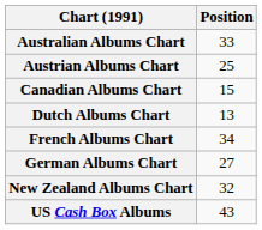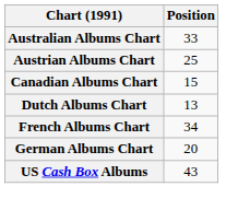 <table class="wikitable sortable plainrowheaders" style="text-align:center;">
 <tr>
 <th scope="column">Chart (1991)</th>
 <th scope="column">Position</th>
 </tr>
 <tr>
 <th scope="row">Australian Albums Chart</th>
 <td>33</td>
 </tr>
 <tr>
 <th scope="row">Austrian Albums Chart</th>
 <td>25</td>
 </tr>
 <tr>
 <th scope="row">Canadian Albums Chart</th>
 <td>15</td>
 </tr>
 <tr>
 <th scope="row">Dutch Albums Chart</th>
 <td>13</td>
 </tr>
 <tr>
 <th scope="row">French Albums Chart</th>
 <td>34</td>
 </tr>
 <tr>
 <th scope="row">German Albums Chart</th>
-<td>27</td>
-</tr>
-<tr>
-<th scope="row">New Zealand Albums Chart</th>
-<td>32</td>
+<td>20</td>
 </tr>
 <tr>
 <th scope="row">US <em><a href='#'>Cash Box</a></em> Albums</th>
 <td>43</td>
 </tr>
 </table>
